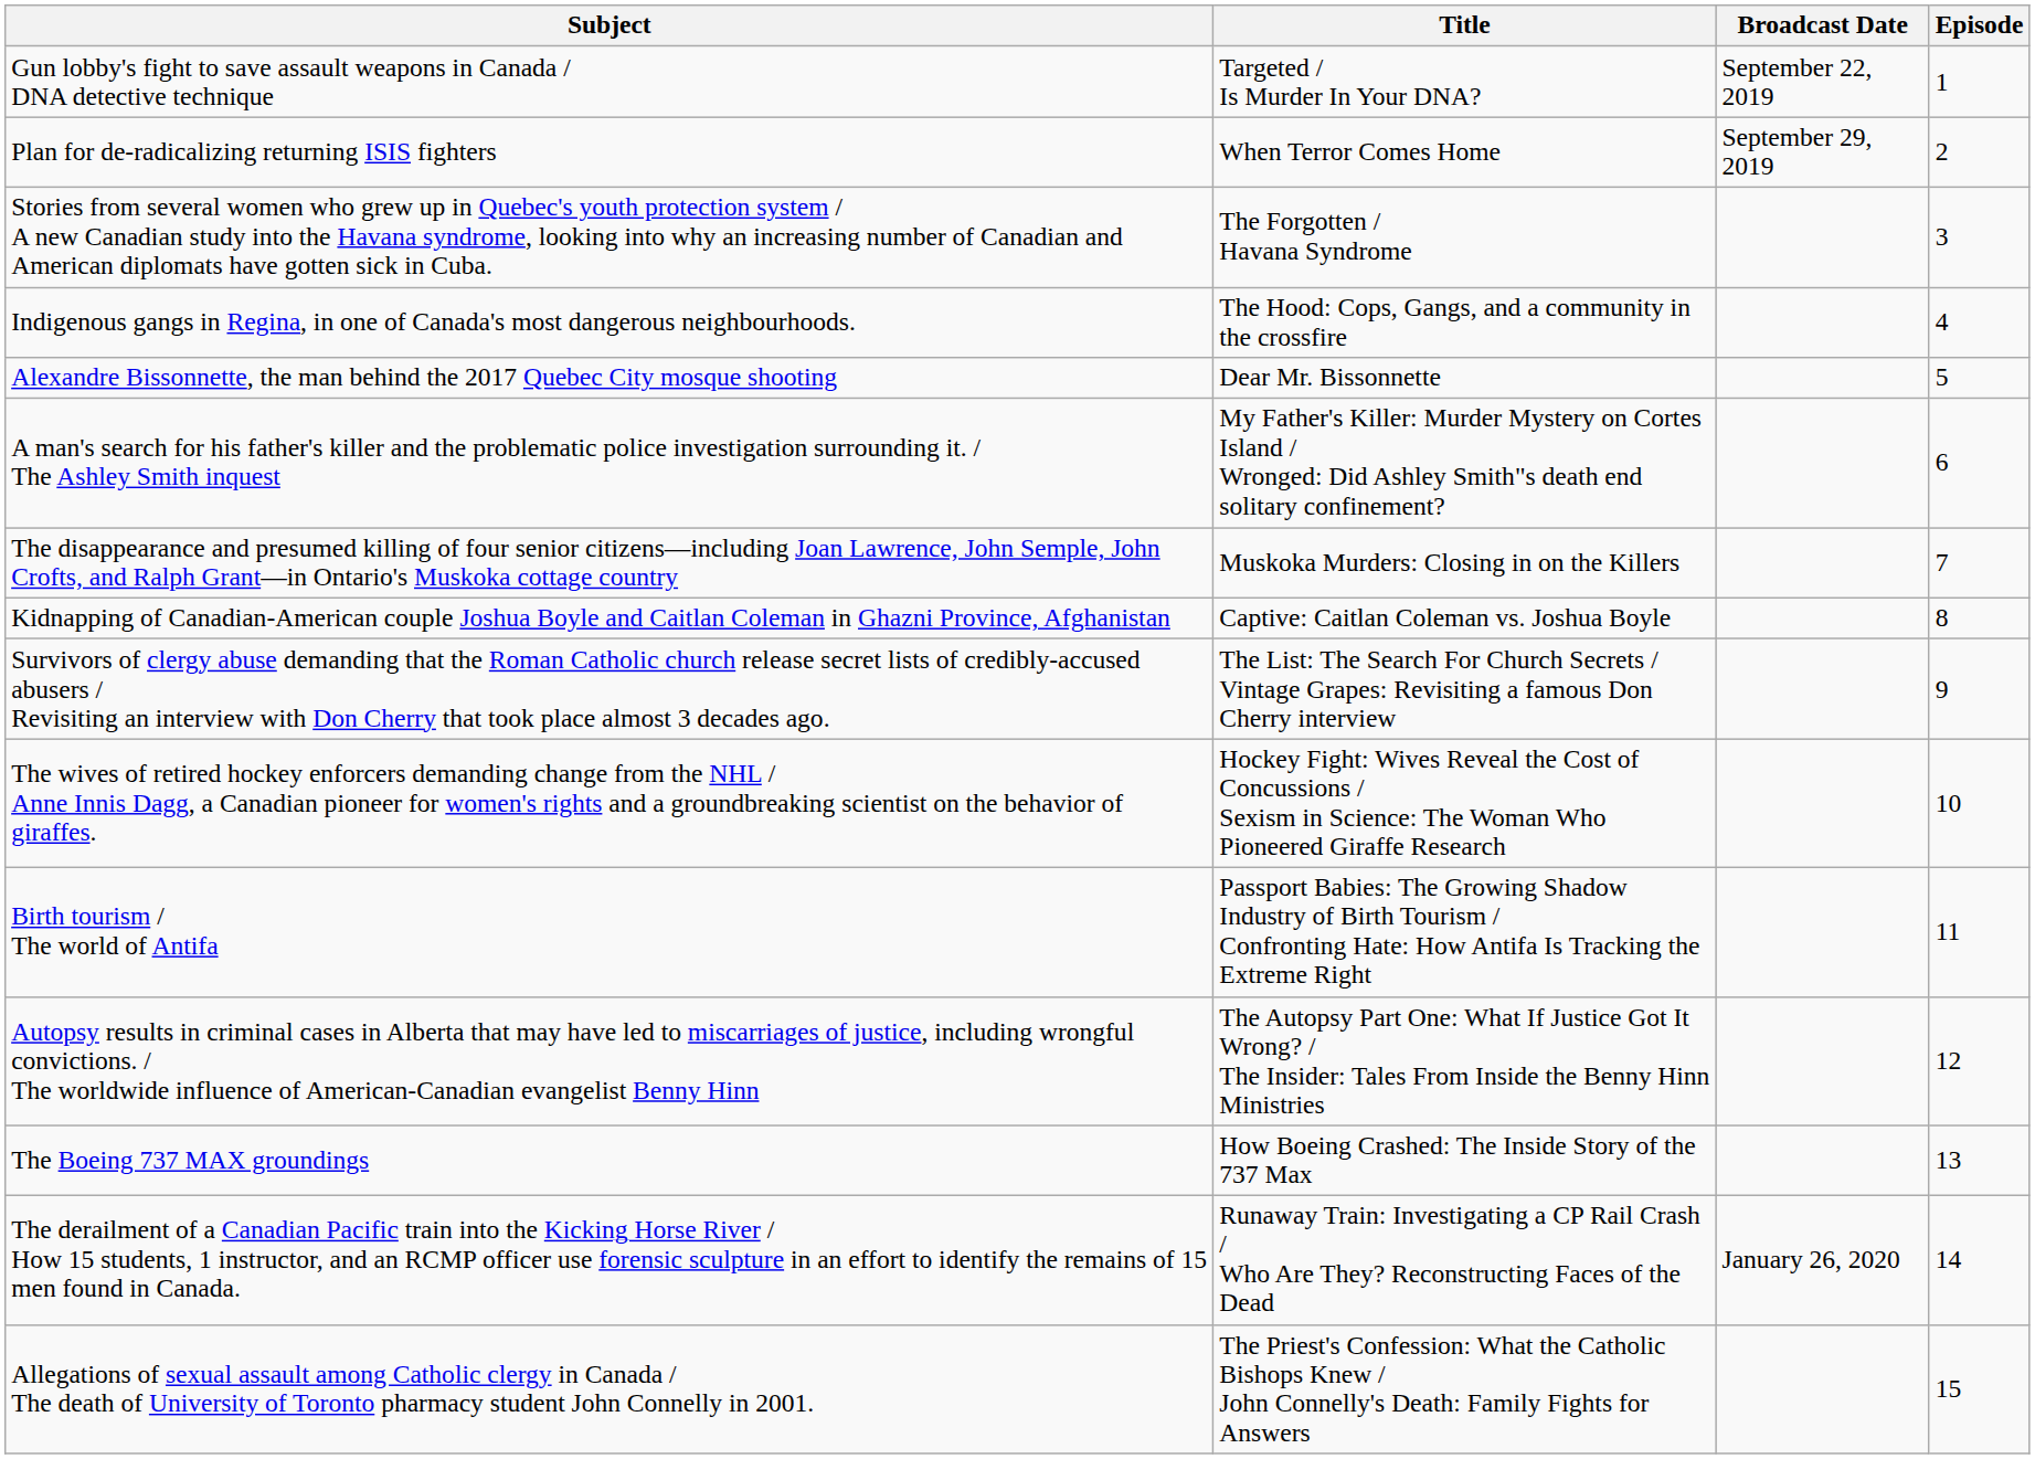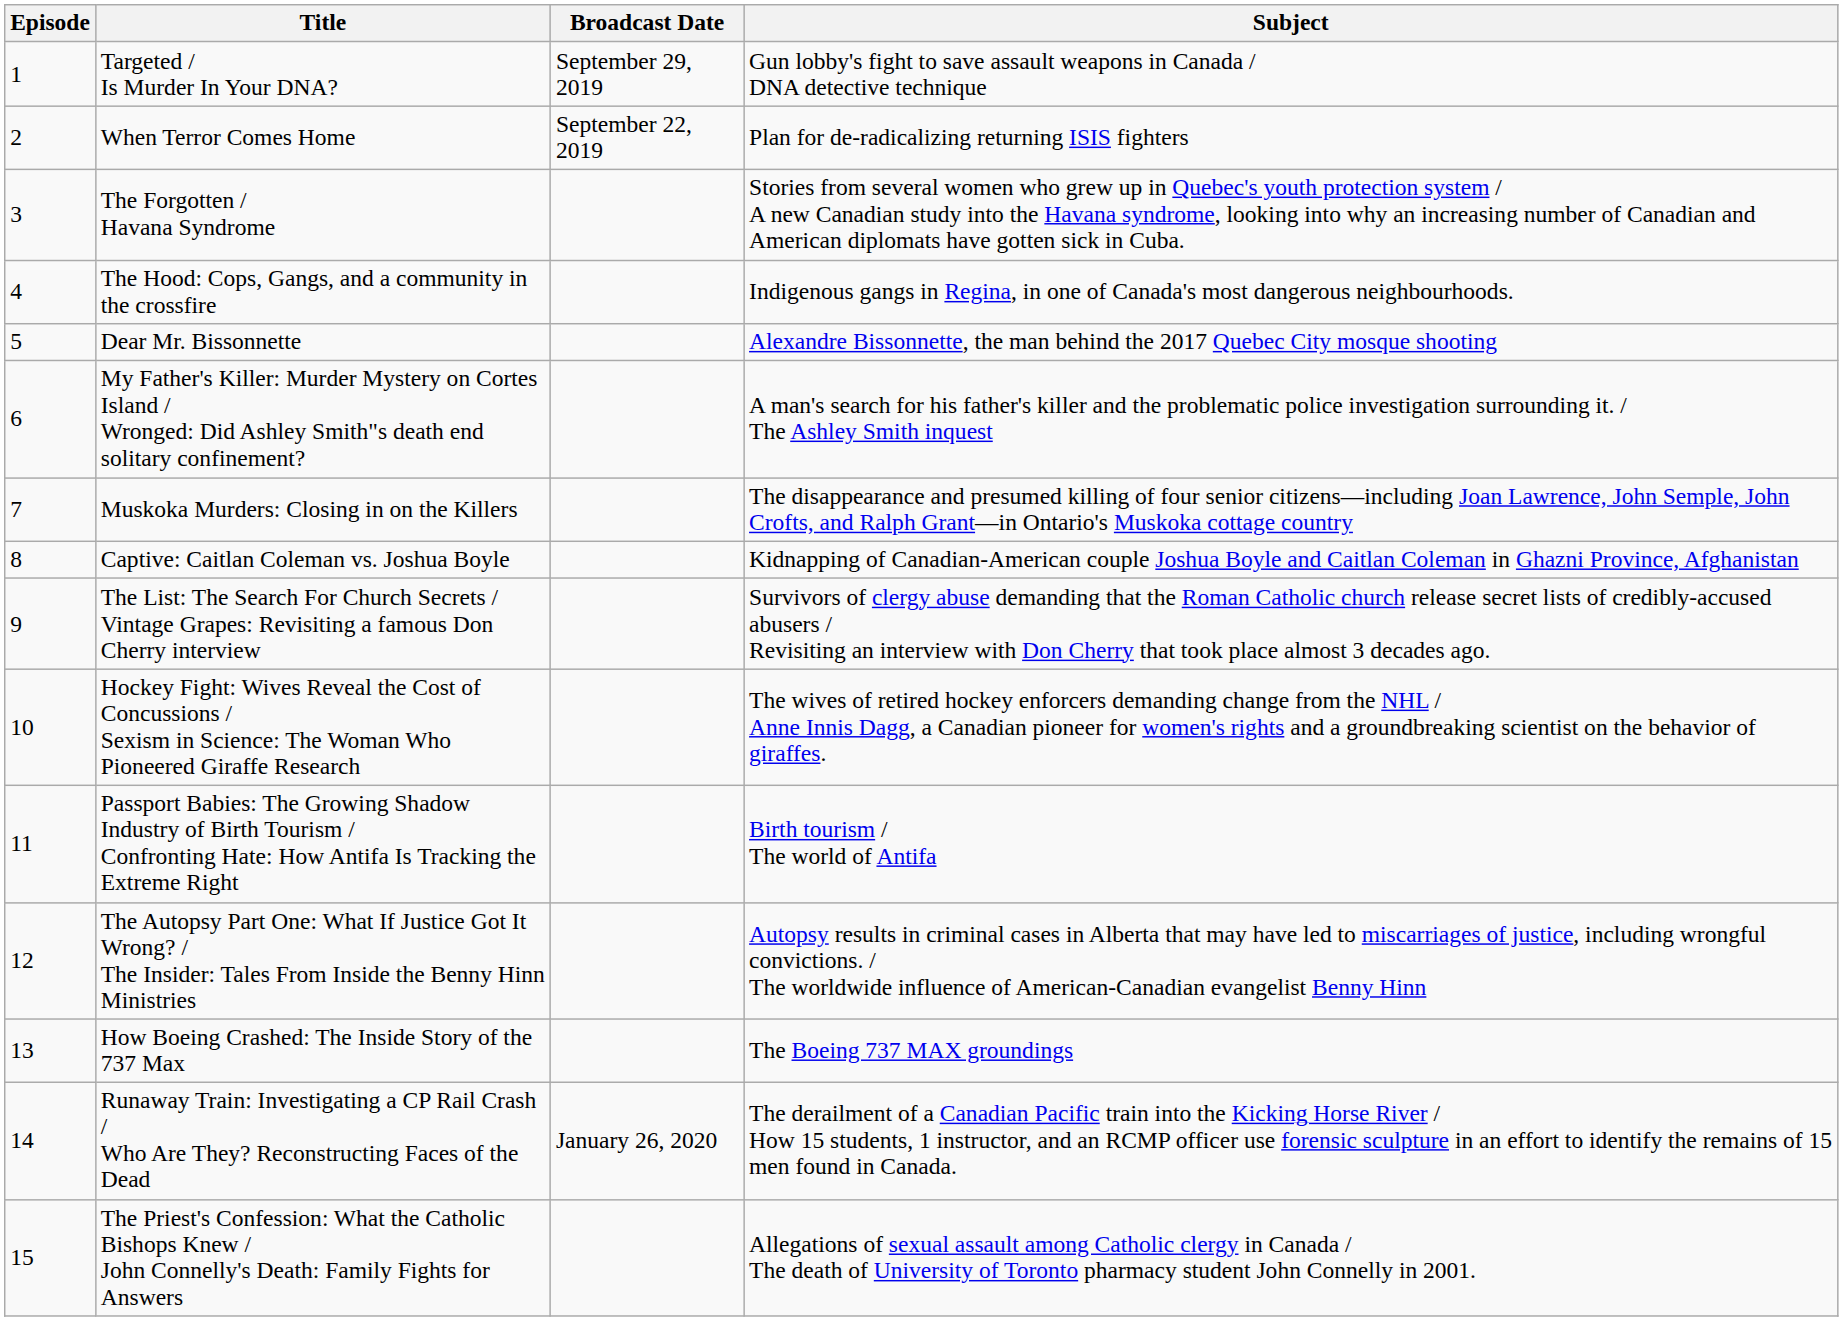 <table class="wikitable">
 <tr>
-<th>Subject</th>
+<th>Episode</th>
 <th>Title</th>
 <th scope="col" style="width: 124px;">Broadcast Date</th>
-<th>Episode</th>
+<th>Subject</th>
 </tr>
 <tr>
+<td>1</td>
+<td>Targeted /<br>Is Murder In Your DNA?</td>
+<td>September 29, 2019</td>
 <td>Gun lobby's fight to save assault weapons in Canada /<br>DNA detective technique</td>
-<td>Targeted /<br>Is Murder In Your DNA?</td>
-<td>September 22, 2019</td>
-<td>1</td>
 </tr>
 <tr>
+<td>2</td>
+<td>When Terror Comes Home</td>
+<td>September 22, 2019</td>
 <td>Plan for de-radicalizing returning <a href='#'>ISIS</a> fighters</td>
-<td>When Terror Comes Home</td>
-<td>September 29, 2019</td>
-<td>2</td>
 </tr>
 <tr>
-<td>Stories from several women who grew up in <a href='#'>Quebec's youth protection system</a> /<br>A new Canadian study into the <a href='#'>Havana syndrome</a>, looking into why an increasing number of Canadian and American diplomats have gotten sick in Cuba.</td>
+<td>3</td>
 <td>The Forgotten /<br>Havana Syndrome</td>
 <td></td>
-<td>3</td>
+<td>Stories from several women who grew up in <a href='#'>Quebec's youth protection system</a> /<br>A new Canadian study into the <a href='#'>Havana syndrome</a>, looking into why an increasing number of Canadian and American diplomats have gotten sick in Cuba.</td>
 </tr>
 <tr>
-<td>Indigenous gangs in <a href='#'>Regina</a>, in one of Canada's most dangerous neighbourhoods.</td>
+<td>4</td>
 <td>The Hood: Cops, Gangs, and a community in the crossfire</td>
 <td></td>
-<td>4</td>
+<td>Indigenous gangs in <a href='#'>Regina</a>, in one of Canada's most dangerous neighbourhoods.</td>
 </tr>
 <tr>
-<td><a href='#'>Alexandre Bissonnette</a>, the man behind the 2017 <a href='#'>Quebec City mosque shooting</a></td>
+<td>5</td>
 <td>Dear Mr. Bissonnette</td>
 <td></td>
-<td>5</td>
+<td><a href='#'>Alexandre Bissonnette</a>, the man behind the 2017 <a href='#'>Quebec City mosque shooting</a></td>
 </tr>
 <tr>
-<td>A man's search for his father's killer and the problematic police investigation surrounding it. /<br>The <a href='#'>Ashley Smith inquest</a></td>
+<td>6</td>
 <td>My Father's Killer: Murder Mystery on Cortes Island /<br>Wronged: Did Ashley Smith"s death end solitary confinement?</td>
 <td></td>
-<td>6</td>
+<td>A man's search for his father's killer and the problematic police investigation surrounding it. /<br>The <a href='#'>Ashley Smith inquest</a></td>
 </tr>
 <tr>
-<td>The disappearance and presumed killing of four senior citizens—including <a href='#'>Joan Lawrence, John Semple, John Crofts, and Ralph Grant</a>—in Ontario's <a href='#'>Muskoka cottage country</a></td>
+<td>7</td>
 <td>Muskoka Murders: Closing in on the Killers</td>
 <td></td>
-<td>7</td>
+<td>The disappearance and presumed killing of four senior citizens—including <a href='#'>Joan Lawrence, John Semple, John Crofts, and Ralph Grant</a>—in Ontario's <a href='#'>Muskoka cottage country</a></td>
 </tr>
 <tr>
-<td>Kidnapping of Canadian-American couple <a href='#'>Joshua Boyle and Caitlan Coleman</a> in <a href='#'>Ghazni Province, Afghanistan</a></td>
+<td>8</td>
 <td>Captive: Caitlan Coleman vs. Joshua Boyle</td>
 <td></td>
-<td>8</td>
+<td>Kidnapping of Canadian-American couple <a href='#'>Joshua Boyle and Caitlan Coleman</a> in <a href='#'>Ghazni Province, Afghanistan</a></td>
 </tr>
 <tr>
-<td>Survivors of <a href='#'>clergy abuse</a> demanding that the <a href='#'>Roman Catholic church</a> release secret lists of credibly-accused abusers /<br>Revisiting an interview with <a href='#'>Don Cherry</a> that took place almost 3 decades ago.</td>
+<td>9</td>
 <td>The List: The Search For Church Secrets /<br>Vintage Grapes: Revisiting a famous Don Cherry interview</td>
 <td></td>
-<td>9</td>
+<td>Survivors of <a href='#'>clergy abuse</a> demanding that the <a href='#'>Roman Catholic church</a> release secret lists of credibly-accused abusers /<br>Revisiting an interview with <a href='#'>Don Cherry</a> that took place almost 3 decades ago.</td>
 </tr>
 <tr>
-<td>The wives of retired hockey enforcers demanding change from the <a href='#'>NHL</a> /<br><a href='#'>Anne Innis Dagg</a>, a Canadian pioneer for <a href='#'>women's rights</a> and a groundbreaking scientist on the behavior of <a href='#'>giraffes</a>.</td>
+<td>10</td>
 <td>Hockey Fight: Wives Reveal the Cost of Concussions /<br>Sexism in Science: The Woman Who Pioneered Giraffe Research</td>
 <td></td>
-<td>10</td>
+<td>The wives of retired hockey enforcers demanding change from the <a href='#'>NHL</a> /<br><a href='#'>Anne Innis Dagg</a>, a Canadian pioneer for <a href='#'>women's rights</a> and a groundbreaking scientist on the behavior of <a href='#'>giraffes</a>.</td>
 </tr>
 <tr>
-<td><a href='#'>Birth tourism</a> /<br>The world of <a href='#'>Antifa</a></td>
+<td>11</td>
 <td>Passport Babies: The Growing Shadow Industry of Birth Tourism /<br>Confronting Hate: How Antifa Is Tracking the Extreme Right</td>
 <td></td>
-<td>11</td>
+<td><a href='#'>Birth tourism</a> /<br>The world of <a href='#'>Antifa</a></td>
 </tr>
 <tr>
-<td><a href='#'>Autopsy</a> results in criminal cases in Alberta that may have led to <a href='#'>miscarriages of justice</a>, including wrongful convictions. /<br>The worldwide influence of American-Canadian evangelist <a href='#'>Benny Hinn</a></td>
+<td>12</td>
 <td>The Autopsy Part One: What If Justice Got It Wrong? /<br>The Insider: Tales From Inside the Benny Hinn Ministries</td>
 <td></td>
-<td>12</td>
+<td><a href='#'>Autopsy</a> results in criminal cases in Alberta that may have led to <a href='#'>miscarriages of justice</a>, including wrongful convictions. /<br>The worldwide influence of American-Canadian evangelist <a href='#'>Benny Hinn</a></td>
 </tr>
 <tr>
-<td>The <a href='#'>Boeing 737 MAX groundings</a></td>
+<td>13</td>
 <td>How Boeing Crashed: The Inside Story of the 737 Max</td>
 <td></td>
-<td>13</td>
+<td>The <a href='#'>Boeing 737 MAX groundings</a></td>
 </tr>
 <tr>
-<td>The derailment of a <a href='#'>Canadian Pacific</a> train into the <a href='#'>Kicking Horse River</a> /<br>How 15 students, 1 instructor, and an RCMP officer use <a href='#'>forensic sculpture</a> in an effort to identify the remains of 15 men found in Canada.</td>
+<td>14</td>
 <td>Runaway Train: Investigating a CP Rail Crash /<br>Who Are They? Reconstructing Faces of the Dead</td>
 <td>January 26, 2020</td>
-<td>14</td>
+<td>The derailment of a <a href='#'>Canadian Pacific</a> train into the <a href='#'>Kicking Horse River</a> /<br>How 15 students, 1 instructor, and an RCMP officer use <a href='#'>forensic sculpture</a> in an effort to identify the remains of 15 men found in Canada.</td>
 </tr>
 <tr>
-<td>Allegations of <a href='#'>sexual assault among Catholic clergy</a> in Canada /<br>The death of <a href='#'>University of Toronto</a> pharmacy student John Connelly in 2001.</td>
+<td>15</td>
 <td>The Priest's Confession: What the Catholic Bishops Knew /<br>John Connelly's Death: Family Fights for Answers</td>
 <td></td>
-<td>15</td>
+<td>Allegations of <a href='#'>sexual assault among Catholic clergy</a> in Canada /<br>The death of <a href='#'>University of Toronto</a> pharmacy student John Connelly in 2001.</td>
 </tr>
 </table>
